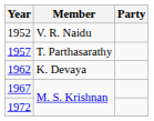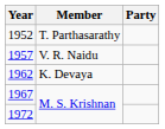 <table class="wikitable sortable">
 <tr>
 <th>Year</th>
 <th>Member</th>
 <th colspan="2">Party</th>
 </tr>
 <tr>
 <td>1952</td>
-<td>V. R. Naidu</td>
+<td>T. Parthasarathy</td>
 <td></td>
 </tr>
 <tr>
 <td><a href='#'>1957</a></td>
-<td>T. Parthasarathy</td>
+<td>V. R. Naidu</td>
 <td></td>
 </tr>
 <tr>
 <td><a href='#'>1962</a></td>
 <td>K. Devaya</td>
 </tr>
 <tr>
 <td><a href='#'>1967</a></td>
 <td rowspan="2"><a href='#'>M. S. Krishnan</a></td>
 <td></td>
 </tr>
 <tr>
 <td><a href='#'>1972</a></td>
 </tr>
 </table>
